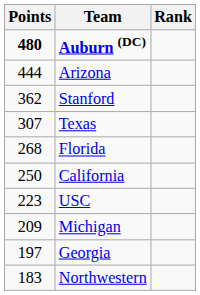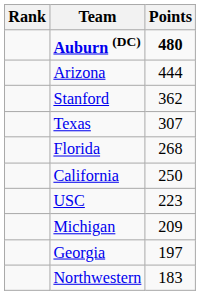 <table class="wikitable sortable" style="text-align:center">
 <tr>
+<th>Rank</th>
+<th>Team</th>
 <th>Points</th>
-<th>Team</th>
-<th>Rank</th>
 </tr>
 <tr>
+<td></td>
+<td align=left><strong><a href='#'>Auburn</a></strong> <sup><strong>(DC)</strong></sup></td>
 <td><strong>480</strong></td>
-<td align=left><strong><a href='#'>Auburn</a></strong> <sup><strong>(DC)</strong></sup></td>
-<td></td>
 </tr>
 <tr>
+<td></td>
+<td align=left><a href='#'>Arizona</a></td>
 <td>444</td>
-<td align=left><a href='#'>Arizona</a></td>
-<td></td>
 </tr>
 <tr>
+<td></td>
+<td align=left><a href='#'>Stanford</a></td>
 <td>362</td>
-<td align=left><a href='#'>Stanford</a></td>
-<td></td>
 </tr>
 <tr>
+<td></td>
+<td align=left><a href='#'>Texas</a></td>
 <td>307</td>
-<td align=left><a href='#'>Texas</a></td>
-<td></td>
 </tr>
 <tr>
+<td></td>
+<td align=left><a href='#'>Florida</a></td>
 <td>268</td>
-<td align=left><a href='#'>Florida</a></td>
-<td></td>
 </tr>
 <tr>
+<td></td>
+<td align=left><a href='#'>California</a></td>
 <td>250</td>
-<td align=left><a href='#'>California</a></td>
-<td></td>
 </tr>
 <tr>
+<td></td>
+<td align=left><a href='#'>USC</a></td>
 <td>223</td>
-<td align=left><a href='#'>USC</a></td>
-<td></td>
 </tr>
 <tr>
+<td></td>
+<td align=left><a href='#'>Michigan</a></td>
 <td>209</td>
-<td align=left><a href='#'>Michigan</a></td>
-<td></td>
 </tr>
 <tr>
+<td></td>
+<td align=left><a href='#'>Georgia</a></td>
 <td>197</td>
-<td align=left><a href='#'>Georgia</a></td>
-<td></td>
 </tr>
 <tr>
+<td></td>
+<td align=left><a href='#'>Northwestern</a></td>
 <td>183</td>
-<td align=left><a href='#'>Northwestern</a></td>
-<td></td>
 </tr>
 </table>
